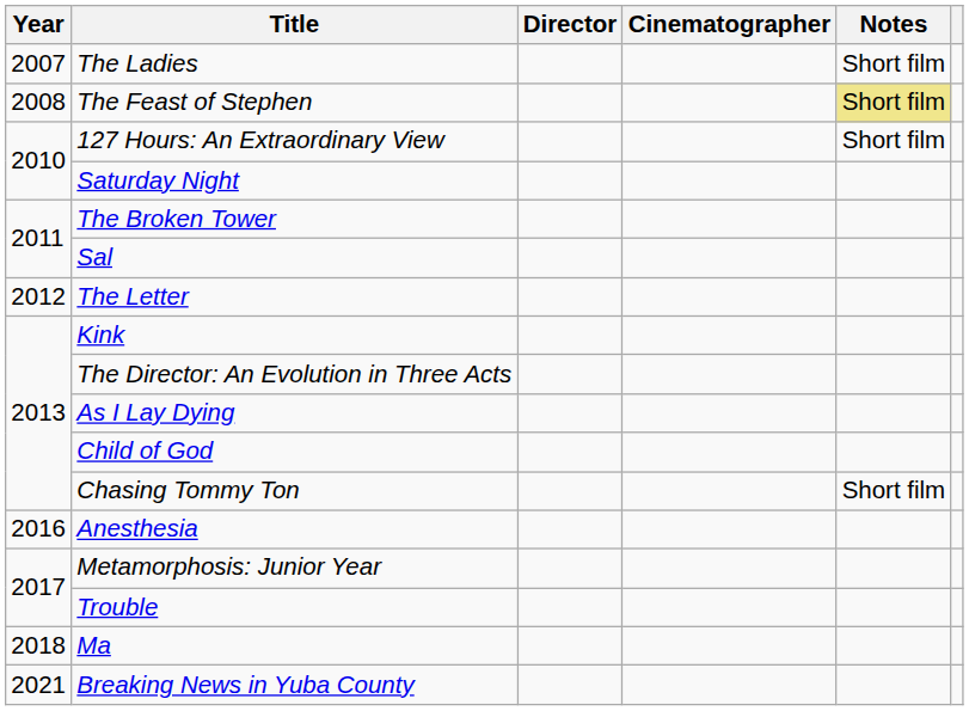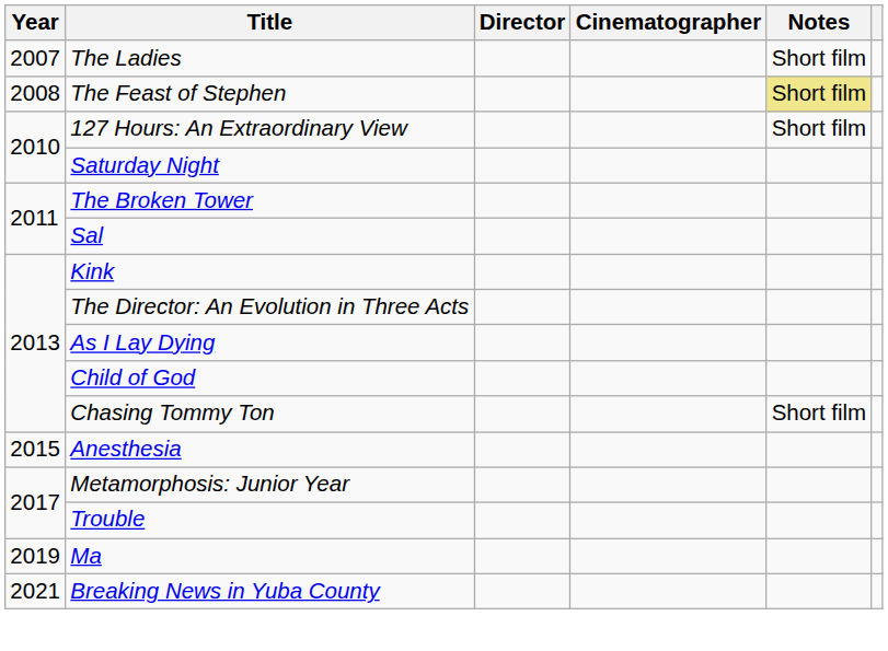 <table class="wikitable plainrowheaders sortable">
 <tr>
 <th>Year</th>
 <th>Title</th>
 <th>Director</th>
 <th>Cinematographer</th>
 <th class="unsortable">Notes</th>
 <th class="unsortable"></th>
 </tr>
 <tr>
 <td>2007</td>
 <td><em>The Ladies</em></td>
 <td></td>
 <td></td>
 <td>Short film</td>
 <td></td>
 </tr>
 <tr>
 <td>2008</td>
 <td><em>The Feast of Stephen</em></td>
 <td></td>
 <td></td>
 <td style="background: khaki;">Short film</td>
 <td></td>
 </tr>
 <tr>
 <td rowspan="2">2010</td>
 <td><em>127 Hours: An Extraordinary View</em></td>
 <td></td>
 <td></td>
 <td>Short film</td>
 <td></td>
 </tr>
 <tr>
 <td><em><a href='#'>Saturday Night</a></em></td>
 <td></td>
 <td></td>
 <td></td>
 <td></td>
 </tr>
 <tr>
 <td rowspan="2">2011</td>
 <td><em><a href='#'>The Broken Tower</a></em></td>
 <td></td>
 <td></td>
 <td></td>
 <td></td>
 </tr>
 <tr>
 <td><em><a href='#'>Sal</a></em></td>
 <td></td>
 <td></td>
 <td></td>
 <td></td>
 </tr>
 <tr>
-<td>2012</td>
-<td><em><a href='#'>The Letter</a></em></td>
-<td></td>
-<td></td>
-<td></td>
-<td></td>
-</tr>
-<tr>
 <td rowspan="5">2013</td>
 <td><em><a href='#'>Kink</a></em></td>
 <td></td>
 <td></td>
 <td></td>
 <td></td>
 </tr>
 <tr>
 <td><em>The Director: An Evolution in Three Acts</em></td>
 <td></td>
 <td></td>
 <td></td>
 <td></td>
 </tr>
 <tr>
 <td><em><a href='#'>As I Lay Dying</a></em></td>
 <td></td>
 <td></td>
 <td></td>
 <td></td>
 </tr>
 <tr>
 <td><em><a href='#'>Child of God</a></em></td>
 <td></td>
 <td></td>
 <td></td>
 <td></td>
 </tr>
 <tr>
 <td><em>Chasing Tommy Ton</em></td>
 <td></td>
 <td></td>
 <td>Short film</td>
 <td></td>
 </tr>
 <tr>
-<td>2016</td>
+<td>2015</td>
 <td><em><a href='#'>Anesthesia</a></em></td>
 <td></td>
 <td></td>
 <td></td>
 <td></td>
 </tr>
 <tr>
 <td rowspan="2">2017</td>
 <td><em>Metamorphosis: Junior Year</em></td>
 <td></td>
 <td></td>
 <td></td>
 <td></td>
 </tr>
 <tr>
 <td><em><a href='#'>Trouble</a></em></td>
 <td></td>
 <td></td>
 <td></td>
 <td></td>
 </tr>
 <tr>
-<td>2018</td>
+<td>2019</td>
 <td><em><a href='#'>Ma</a></em></td>
 <td></td>
 <td></td>
 <td></td>
 <td></td>
 </tr>
 <tr>
 <td>2021</td>
 <td><em><a href='#'>Breaking News in Yuba County</a></em></td>
 <td></td>
 <td></td>
 <td></td>
 <td></td>
 </tr>
 </table>
